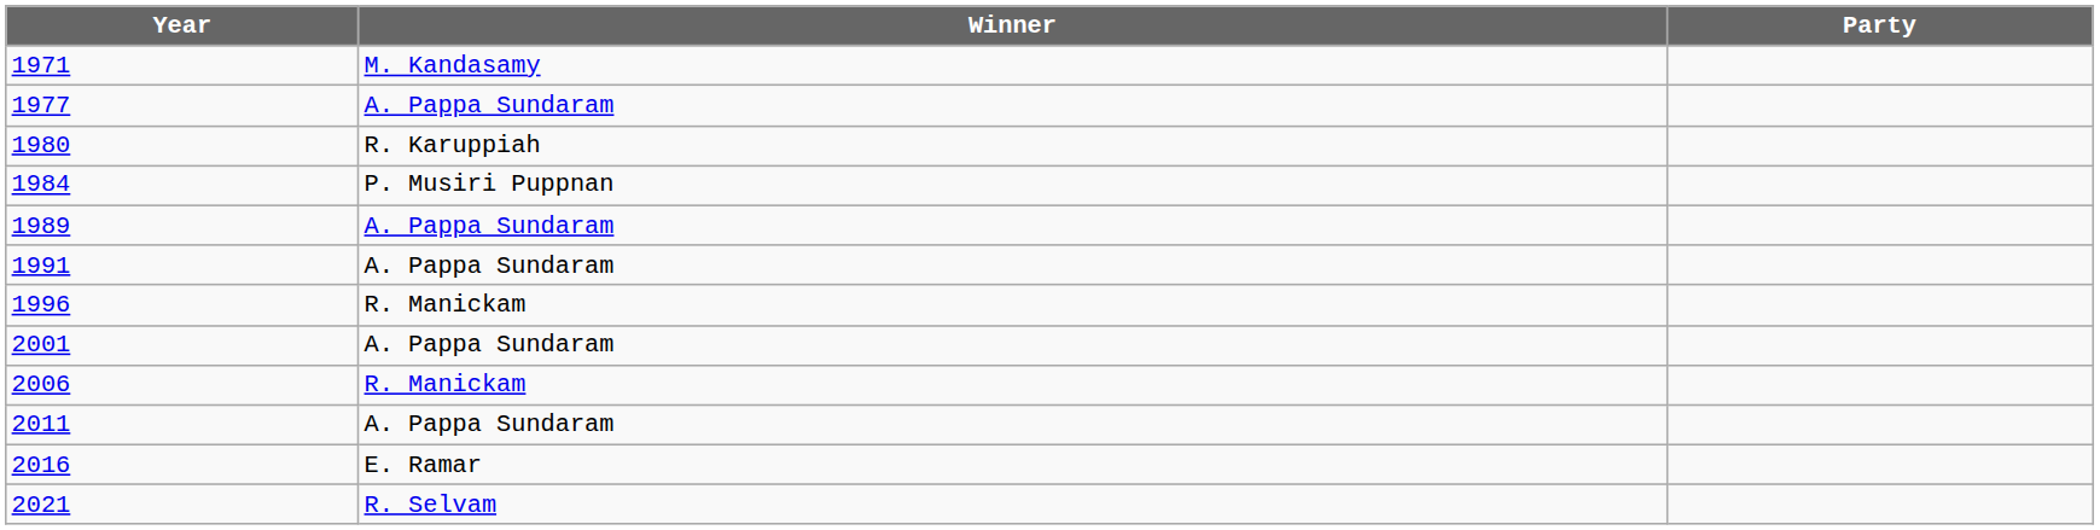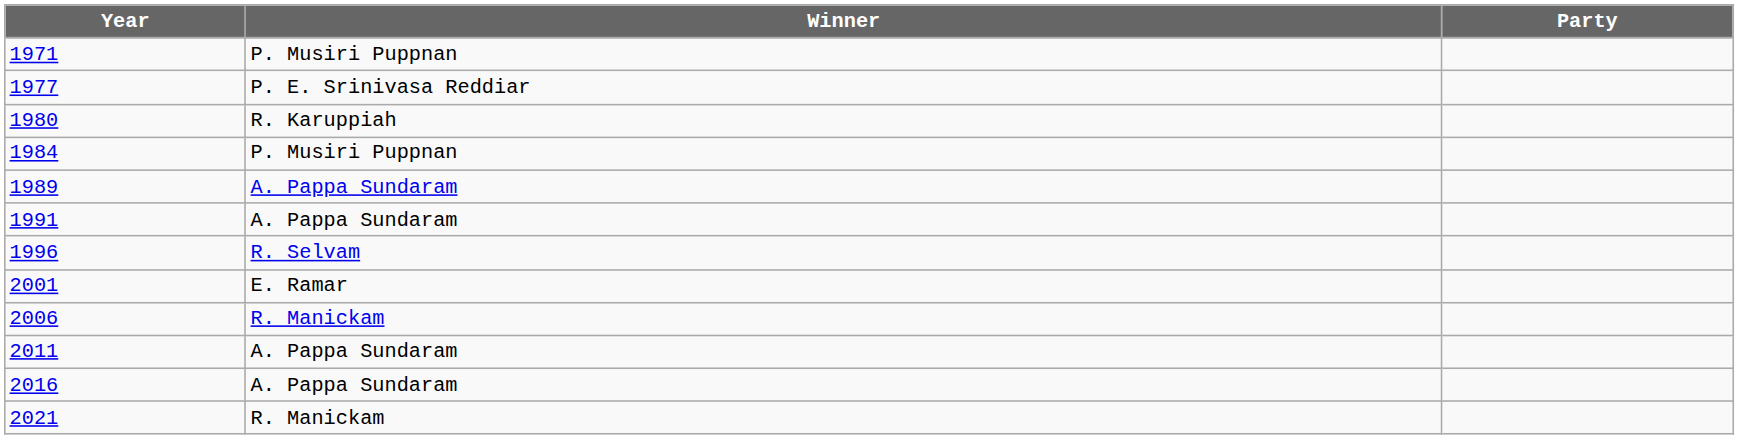 <table class="wikitable" width="70%">
 <tr>
 <th style="background-color:#666666; color:white">Year</th>
 <th style="background-color:#666666; color:white">Winner</th>
 <th style="background-color:#666666; color:white" colspan="2">Party</th>
 </tr>
 <tr>
 <td><a href='#'>1971</a></td>
-<td><a href='#'>M. Kandasamy</a></td>
+<td>P. Musiri Puppnan</td>
 <td></td>
 </tr>
 <tr>
 <td><a href='#'>1977</a></td>
-<td><a href='#'>A. Pappa Sundaram</a></td>
+<td>P. E. Srinivasa Reddiar</td>
 <td></td>
 </tr>
 <tr>
 <td><a href='#'>1980</a></td>
 <td>R. Karuppiah</td>
 <td></td>
 </tr>
 <tr>
 <td><a href='#'>1984</a></td>
 <td>P. Musiri Puppnan</td>
 <td></td>
 </tr>
 <tr>
 <td><a href='#'>1989</a></td>
 <td><a href='#'>A. Pappa Sundaram</a></td>
 <td></td>
 </tr>
 <tr>
 <td><a href='#'>1991</a></td>
 <td>A. Pappa Sundaram</td>
 <td></td>
 </tr>
 <tr>
 <td><a href='#'>1996</a></td>
-<td>R. Manickam</td>
+<td><a href='#'>R. Selvam</a></td>
 <td></td>
 </tr>
 <tr>
 <td><a href='#'>2001</a></td>
-<td>A. Pappa Sundaram</td>
+<td>E. Ramar</td>
 <td></td>
 </tr>
 <tr>
 <td><a href='#'>2006</a></td>
 <td><a href='#'>R. Manickam</a></td>
 <td></td>
 </tr>
 <tr>
 <td><a href='#'>2011</a></td>
 <td>A. Pappa Sundaram</td>
 <td></td>
 </tr>
 <tr>
 <td><a href='#'>2016</a></td>
-<td>E. Ramar</td>
+<td>A. Pappa Sundaram</td>
 <td></td>
 </tr>
 <tr>
 <td><a href='#'>2021</a></td>
-<td><a href='#'>R. Selvam</a></td>
+<td>R. Manickam</td>
 <td></td>
 </tr>
 </table>
